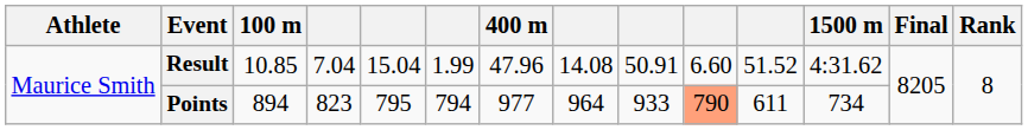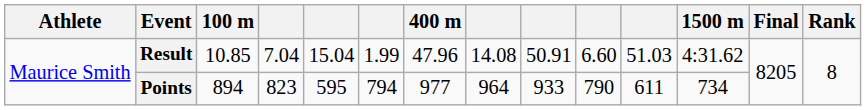 <table class="wikitable" style="font-size:90%">
 <tr>
 <th>Athlete</th>
 <th>Event</th>
 <th>100 m</th>
 <th></th>
 <th></th>
 <th></th>
 <th>400 m</th>
 <th></th>
 <th></th>
 <th></th>
 <th></th>
 <th>1500 m</th>
 <th>Final</th>
 <th>Rank</th>
 </tr>
 <tr align=center>
 <td rowspan=2 align=left><a href='#'>Maurice Smith</a></td>
 <th style="font-size:95%">Result</th>
 <td>10.85</td>
 <td>7.04</td>
 <td>15.04</td>
 <td>1.99</td>
 <td>47.96</td>
 <td>14.08</td>
 <td>50.91</td>
 <td>6.60</td>
-<td>51.52</td>
+<td>51.03</td>
 <td>4:31.62</td>
 <td rowspan=2>8205</td>
 <td rowspan=2>8</td>
 </tr>
 <tr align=center>
 <th style="font-size:95%">Points</th>
 <td>894</td>
 <td>823</td>
-<td>795</td>
+<td>595</td>
 <td>794</td>
 <td>977</td>
 <td>964</td>
 <td>933</td>
-<td style="background: lightsalmon;">790</td>
+<td>790</td>
 <td>611</td>
 <td>734</td>
 </tr>
 </table>
